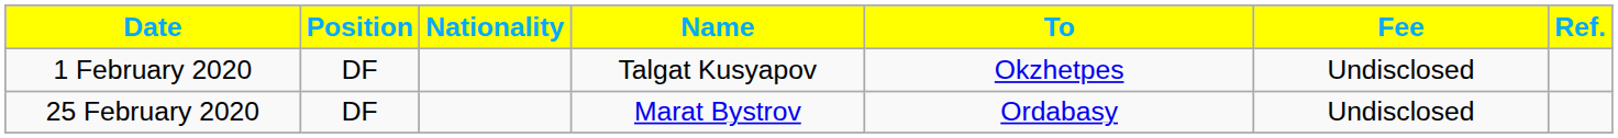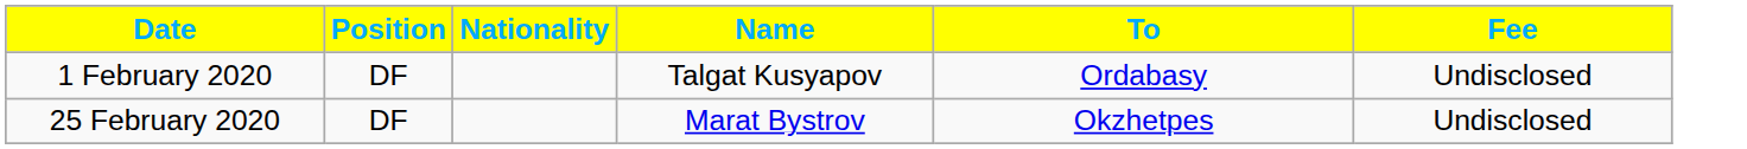 <table class="wikitable"  style="text-align:center; font-size:90%; ">
 <tr>
 <th style="background:#ffff00; color:#00AAFF; width:150px;">Date</th>
 <th style="background:#ffff00; color:#00AAFF; width:50px;">Position</th>
 <th style="background:#ffff00; color:#00AAFF; width:50px;">Nationality</th>
 <th style="background:#ffff00; color:#00AAFF; width:150px;">Name</th>
 <th style="background:#ffff00; color:#00AAFF; width:200px;">To</th>
 <th style="background:#ffff00; color:#00AAFF; width:150px;">Fee</th>
-<th style="background:#ffff00; color:#00AAFF; width:25px;">Ref.</th>
 </tr>
 <tr>
 <td>1 February 2020</td>
 <td>DF</td>
 <td></td>
 <td>Talgat Kusyapov</td>
-<td><a href='#'>Okzhetpes</a></td>
+<td><a href='#'>Ordabasy</a></td>
 <td>Undisclosed</td>
-<td></td>
 </tr>
 <tr>
 <td>25 February 2020</td>
 <td>DF</td>
 <td></td>
 <td><a href='#'>Marat Bystrov</a></td>
-<td><a href='#'>Ordabasy</a></td>
+<td><a href='#'>Okzhetpes</a></td>
 <td>Undisclosed</td>
-<td></td>
 </tr>
 </table>
